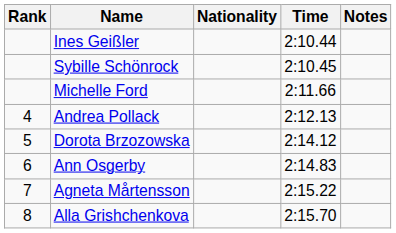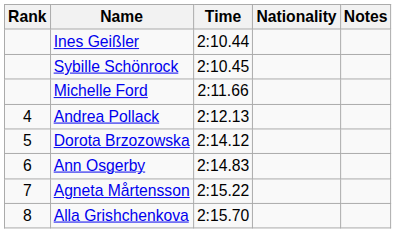 <table class="wikitable sortable" style="text-align:center">
 <tr>
 <th>Rank</th>
 <th>Name</th>
+<th>Time</th>
 <th>Nationality</th>
-<th>Time</th>
 <th>Notes</th>
 </tr>
 <tr>
 <td></td>
 <td align=left><a href='#'>Ines Geißler</a></td>
+<td>2:10.44</td>
 <td align=left></td>
-<td>2:10.44</td>
 <td></td>
 </tr>
 <tr>
 <td></td>
 <td align=left><a href='#'>Sybille Schönrock</a></td>
+<td>2:10.45</td>
 <td align=left></td>
-<td>2:10.45</td>
 <td></td>
 </tr>
 <tr>
 <td></td>
 <td align=left><a href='#'>Michelle Ford</a></td>
+<td>2:11.66</td>
 <td align=left></td>
-<td>2:11.66</td>
 <td></td>
 </tr>
 <tr>
 <td>4</td>
 <td align=left><a href='#'>Andrea Pollack</a></td>
+<td>2:12.13</td>
 <td align=left></td>
-<td>2:12.13</td>
 <td></td>
 </tr>
 <tr>
 <td>5</td>
 <td align=left><a href='#'>Dorota Brzozowska</a></td>
+<td>2:14.12</td>
 <td align=left></td>
-<td>2:14.12</td>
 <td></td>
 </tr>
 <tr>
 <td>6</td>
 <td align=left><a href='#'>Ann Osgerby</a></td>
+<td>2:14.83</td>
 <td align=left></td>
-<td>2:14.83</td>
 <td></td>
 </tr>
 <tr>
 <td>7</td>
 <td align=left><a href='#'>Agneta Mårtensson</a></td>
+<td>2:15.22</td>
 <td align=left></td>
-<td>2:15.22</td>
 <td></td>
 </tr>
 <tr>
 <td>8</td>
 <td align=left><a href='#'>Alla Grishchenkova</a></td>
+<td>2:15.70</td>
 <td align=left></td>
-<td>2:15.70</td>
 <td></td>
 </tr>
 </table>
